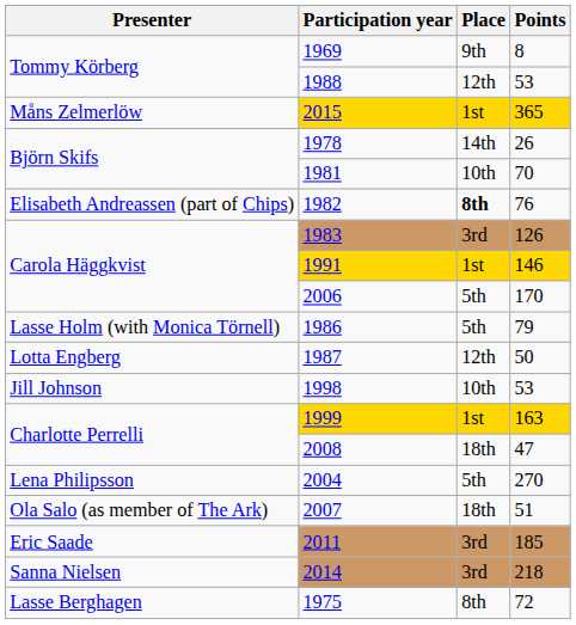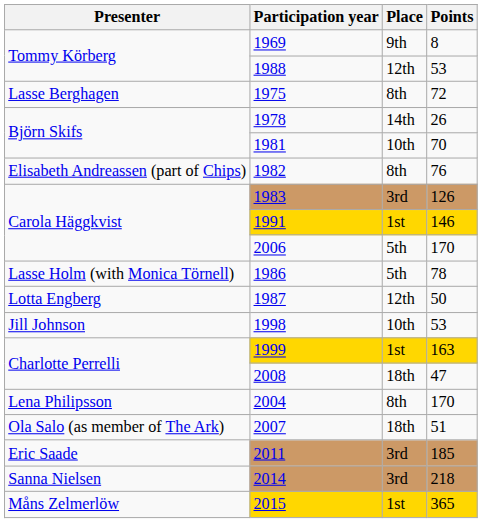 <table class="wikitable">
 <tr>
 <th>Presenter</th>
 <th>Participation year</th>
 <th>Place</th>
 <th>Points</th>
 </tr>
 <tr>
 <td rowspan="2"><a href='#'>Tommy Körberg</a></td>
 <td><a href='#'>1969</a></td>
 <td>9th</td>
 <td>8</td>
 </tr>
 <tr>
 <td><a href='#'>1988</a></td>
 <td>12th</td>
 <td>53</td>
 </tr>
 <tr>
-<td><a href='#'>Måns Zelmerlöw</a></td>
-<td bgcolor="gold"><a href='#'>2015</a></td>
-<td bgcolor="gold">1st</td>
-<td bgcolor="gold">365</td>
+<td><a href='#'>Lasse Berghagen</a></td>
+<td><a href='#'>1975</a></td>
+<td>8th</td>
+<td>72</td>
 </tr>
 <tr>
 <td rowspan="2"><a href='#'>Björn Skifs</a></td>
 <td><a href='#'>1978</a></td>
 <td>14th</td>
 <td>26</td>
 </tr>
 <tr>
 <td><a href='#'>1981</a></td>
 <td>10th</td>
 <td>70</td>
 </tr>
 <tr>
 <td><a href='#'>Elisabeth Andreassen</a> (part of <a href='#'>Chips</a>)</td>
 <td><a href='#'>1982</a></td>
-<td><strong>8th</strong></td>
+<td>8th</td>
 <td>76</td>
 </tr>
 <tr>
 <td rowspan="3"><a href='#'>Carola Häggkvist</a></td>
 <td bgcolor="#CC9966"><a href='#'>1983</a></td>
 <td bgcolor="#CC9966">3rd</td>
 <td bgcolor="#CC9966">126</td>
 </tr>
 <tr bgcolor="gold">
 <td><a href='#'>1991</a></td>
 <td>1st</td>
 <td>146</td>
 </tr>
 <tr>
 <td><a href='#'>2006</a></td>
 <td>5th</td>
 <td>170</td>
 </tr>
 <tr>
 <td><a href='#'>Lasse Holm</a> (with <a href='#'>Monica Törnell</a>)</td>
 <td><a href='#'>1986</a></td>
 <td>5th</td>
-<td>79</td>
+<td>78</td>
 </tr>
 <tr>
 <td><a href='#'>Lotta Engberg</a></td>
 <td><a href='#'>1987</a></td>
 <td>12th</td>
 <td>50</td>
 </tr>
 <tr>
 <td><a href='#'>Jill Johnson</a></td>
 <td><a href='#'>1998</a></td>
 <td>10th</td>
 <td>53</td>
 </tr>
 <tr>
 <td rowspan="2"><a href='#'>Charlotte Perrelli</a></td>
 <td bgcolor="gold"><a href='#'>1999</a></td>
 <td bgcolor="gold">1st</td>
 <td bgcolor="gold">163</td>
 </tr>
 <tr>
 <td><a href='#'>2008</a></td>
 <td>18th</td>
 <td>47</td>
 </tr>
 <tr>
 <td><a href='#'>Lena Philipsson</a></td>
 <td><a href='#'>2004</a></td>
-<td>5th</td>
-<td>270</td>
+<td>8th</td>
+<td>170</td>
 </tr>
 <tr>
 <td><a href='#'>Ola Salo</a> (as member of <a href='#'>The Ark</a>)</td>
 <td><a href='#'>2007</a></td>
 <td>18th</td>
 <td>51</td>
 </tr>
 <tr>
 <td><a href='#'>Eric Saade</a></td>
 <td bgcolor="CC9966"><a href='#'>2011</a></td>
 <td bgcolor="CC9966">3rd</td>
 <td bgcolor="CC9966">185</td>
 </tr>
 <tr>
 <td><a href='#'>Sanna Nielsen</a></td>
 <td bgcolor="#CC9966"><a href='#'>2014</a></td>
 <td bgcolor="#CC9966">3rd</td>
 <td bgcolor="#CC9966">218</td>
 </tr>
 <tr>
-<td><a href='#'>Lasse Berghagen</a></td>
-<td><a href='#'>1975</a></td>
-<td>8th</td>
-<td>72</td>
+<td><a href='#'>Måns Zelmerlöw</a></td>
+<td bgcolor="gold"><a href='#'>2015</a></td>
+<td bgcolor="gold">1st</td>
+<td bgcolor="gold">365</td>
 </tr>
 </table>
